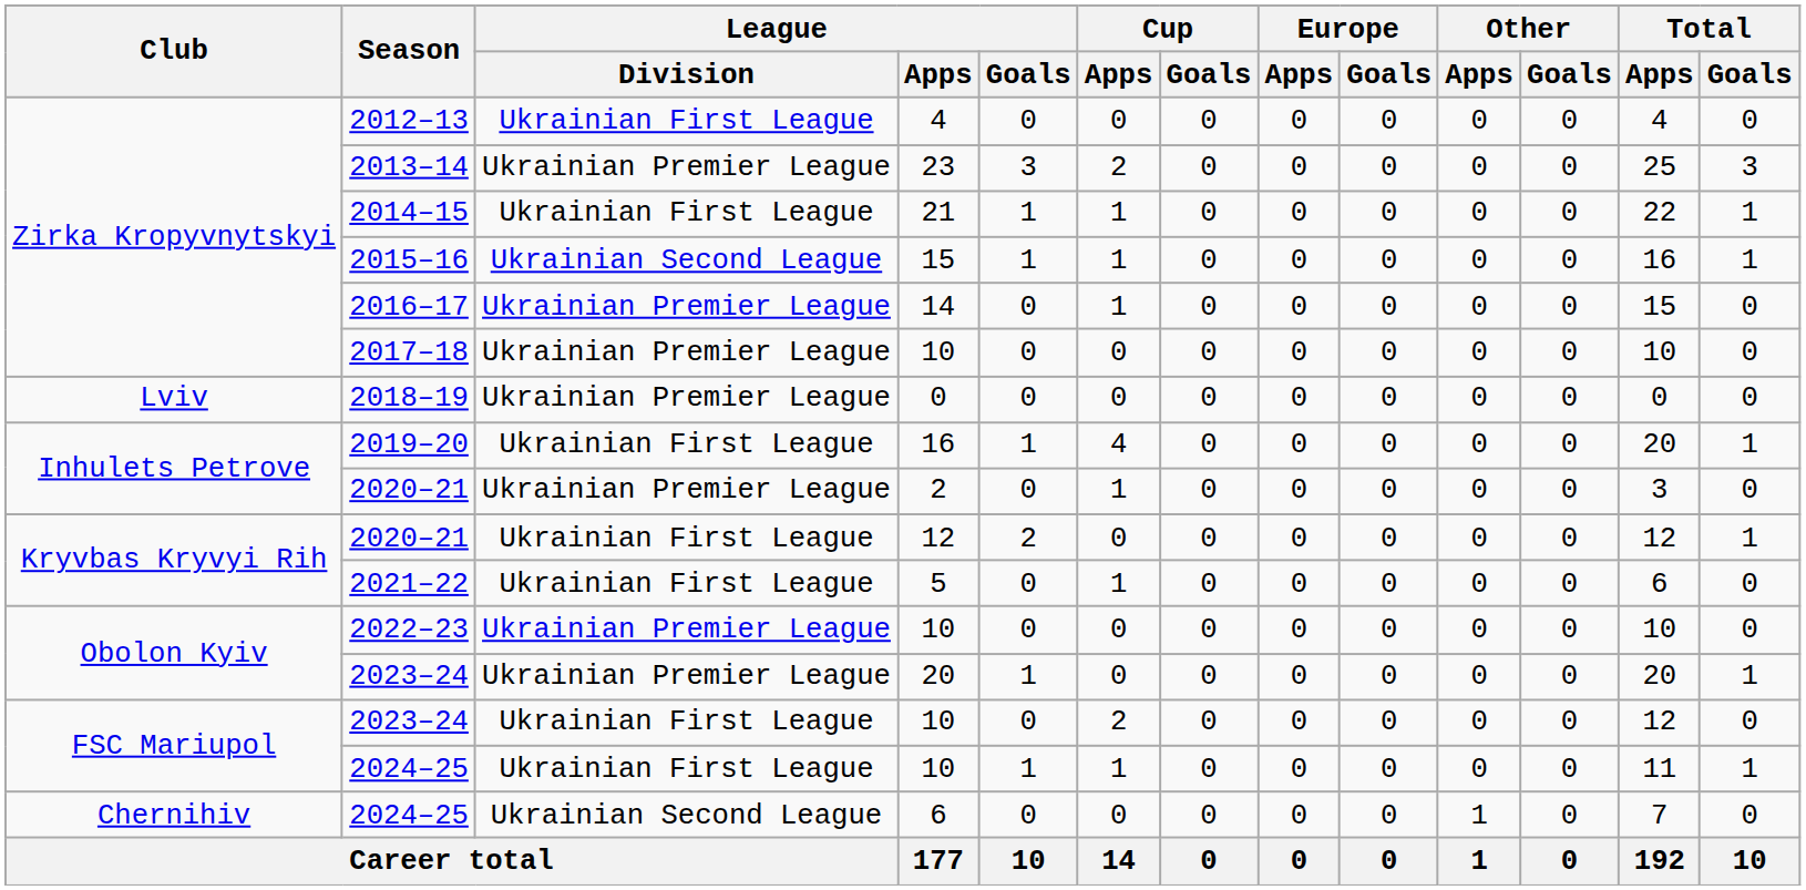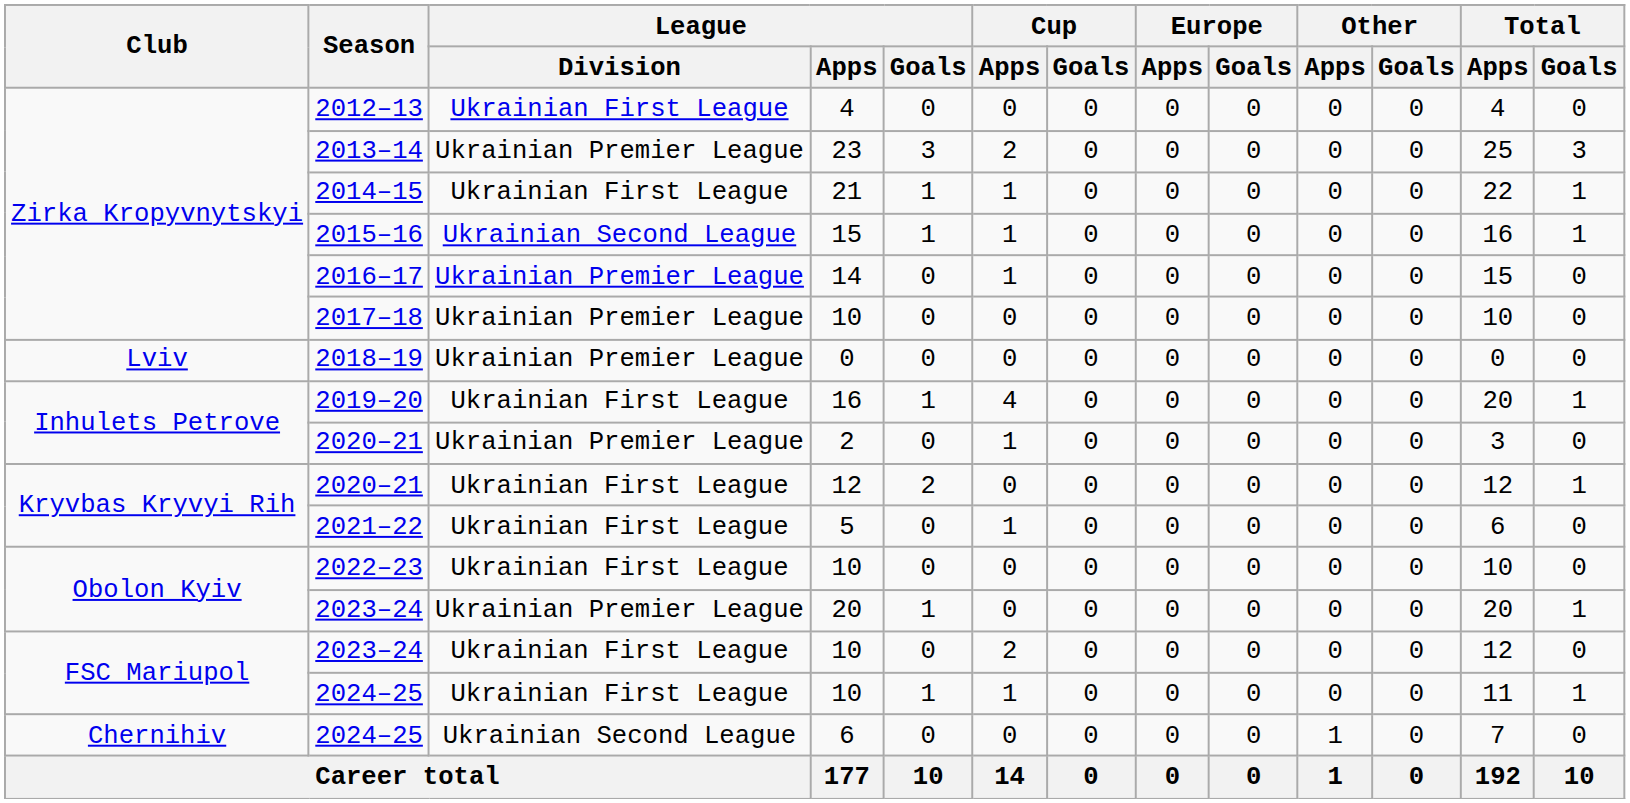 <table class="wikitable" style="text-align:center">
 <tr>
 <th rowspan="2">Club</th>
 <th rowspan="2">Season</th>
 <th colspan="3">League</th>
 <th colspan="2">Cup</th>
 <th colspan="2">Europe</th>
 <th colspan="2">Other</th>
 <th colspan="2">Total</th>
 </tr>
 <tr>
 <th>Division</th>
 <th>Apps</th>
 <th>Goals</th>
 <th>Apps</th>
 <th>Goals</th>
 <th>Apps</th>
 <th>Goals</th>
 <th>Apps</th>
 <th>Goals</th>
 <th>Apps</th>
 <th>Goals</th>
 </tr>
 <tr>
 <td rowspan="6"><a href='#'>Zirka Kropyvnytskyi</a></td>
 <td><a href='#'>2012–13</a></td>
 <td><a href='#'>Ukrainian First League</a></td>
 <td>4</td>
 <td>0</td>
 <td>0</td>
 <td>0</td>
 <td>0</td>
 <td>0</td>
 <td>0</td>
 <td>0</td>
 <td>4</td>
 <td>0</td>
 </tr>
 <tr>
 <td><a href='#'>2013–14</a></td>
 <td>Ukrainian Premier League</td>
 <td>23</td>
 <td>3</td>
 <td>2</td>
 <td>0</td>
 <td>0</td>
 <td>0</td>
 <td>0</td>
 <td>0</td>
 <td>25</td>
 <td>3</td>
 </tr>
 <tr>
 <td><a href='#'>2014–15</a></td>
 <td>Ukrainian First League</td>
 <td>21</td>
 <td>1</td>
 <td>1</td>
 <td>0</td>
 <td>0</td>
 <td>0</td>
 <td>0</td>
 <td>0</td>
 <td>22</td>
 <td>1</td>
 </tr>
 <tr>
 <td><a href='#'>2015–16</a></td>
 <td><a href='#'>Ukrainian Second League</a></td>
 <td>15</td>
 <td>1</td>
 <td>1</td>
 <td>0</td>
 <td>0</td>
 <td>0</td>
 <td>0</td>
 <td>0</td>
 <td>16</td>
 <td>1</td>
 </tr>
 <tr>
 <td><a href='#'>2016–17</a></td>
 <td><a href='#'>Ukrainian Premier League</a></td>
 <td>14</td>
 <td>0</td>
 <td>1</td>
 <td>0</td>
 <td>0</td>
 <td>0</td>
 <td>0</td>
 <td>0</td>
 <td>15</td>
 <td>0</td>
 </tr>
 <tr>
 <td><a href='#'>2017–18</a></td>
 <td>Ukrainian Premier League</td>
 <td>10</td>
 <td>0</td>
 <td>0</td>
 <td>0</td>
 <td>0</td>
 <td>0</td>
 <td>0</td>
 <td>0</td>
 <td>10</td>
 <td>0</td>
 </tr>
 <tr>
 <td rowspan="1"><a href='#'>Lviv</a></td>
 <td><a href='#'>2018–19</a></td>
 <td>Ukrainian Premier League</td>
 <td>0</td>
 <td>0</td>
 <td>0</td>
 <td>0</td>
 <td>0</td>
 <td>0</td>
 <td>0</td>
 <td>0</td>
 <td>0</td>
 <td>0</td>
 </tr>
 <tr>
 <td rowspan="2"><a href='#'>Inhulets Petrove</a></td>
 <td><a href='#'>2019–20</a></td>
 <td>Ukrainian First League</td>
 <td>16</td>
 <td>1</td>
 <td>4</td>
 <td>0</td>
 <td>0</td>
 <td>0</td>
 <td>0</td>
 <td>0</td>
 <td>20</td>
 <td>1</td>
 </tr>
 <tr>
 <td><a href='#'>2020–21</a></td>
 <td>Ukrainian Premier League</td>
 <td>2</td>
 <td>0</td>
 <td>1</td>
 <td>0</td>
 <td>0</td>
 <td>0</td>
 <td>0</td>
 <td>0</td>
 <td>3</td>
 <td>0</td>
 </tr>
 <tr>
 <td rowspan="2"><a href='#'>Kryvbas Kryvyi Rih</a></td>
 <td><a href='#'>2020–21</a></td>
 <td>Ukrainian First League</td>
 <td>12</td>
 <td>2</td>
 <td>0</td>
 <td>0</td>
 <td>0</td>
 <td>0</td>
 <td>0</td>
 <td>0</td>
 <td>12</td>
 <td>1</td>
 </tr>
 <tr>
 <td><a href='#'>2021–22</a></td>
 <td>Ukrainian First League</td>
 <td>5</td>
 <td>0</td>
 <td>1</td>
 <td>0</td>
 <td>0</td>
 <td>0</td>
 <td>0</td>
 <td>0</td>
 <td>6</td>
 <td>0</td>
 </tr>
 <tr>
 <td rowspan="2"><a href='#'>Obolon Kyiv</a></td>
 <td><a href='#'>2022–23</a></td>
-<td><a href='#'>Ukrainian Premier League</a></td>
+<td>Ukrainian First League</td>
 <td>10</td>
 <td>0</td>
 <td>0</td>
 <td>0</td>
 <td>0</td>
 <td>0</td>
 <td>0</td>
 <td>0</td>
 <td>10</td>
 <td>0</td>
 </tr>
 <tr>
 <td><a href='#'>2023–24</a></td>
 <td>Ukrainian Premier League</td>
 <td>20</td>
 <td>1</td>
 <td>0</td>
 <td>0</td>
 <td>0</td>
 <td>0</td>
 <td>0</td>
 <td>0</td>
 <td>20</td>
 <td>1</td>
 </tr>
 <tr>
 <td rowspan="2"><a href='#'>FSC Mariupol</a></td>
 <td><a href='#'>2023–24</a></td>
 <td>Ukrainian First League</td>
 <td>10</td>
 <td>0</td>
 <td>2</td>
 <td>0</td>
 <td>0</td>
 <td>0</td>
 <td>0</td>
 <td>0</td>
 <td>12</td>
 <td>0</td>
 </tr>
 <tr>
 <td><a href='#'>2024–25</a></td>
 <td>Ukrainian First League</td>
 <td>10</td>
 <td>1</td>
 <td>1</td>
 <td>0</td>
 <td>0</td>
 <td>0</td>
 <td>0</td>
 <td>0</td>
 <td>11</td>
 <td>1</td>
 </tr>
 <tr>
 <td><a href='#'>Chernihiv</a></td>
 <td><a href='#'>2024–25</a></td>
 <td>Ukrainian Second League</td>
 <td>6</td>
 <td>0</td>
 <td>0</td>
 <td>0</td>
 <td>0</td>
 <td>0</td>
 <td>1</td>
 <td>0</td>
 <td>7</td>
 <td>0</td>
 </tr>
 <tr>
 <th colspan="3">Career total</th>
 <th>177</th>
 <th>10</th>
 <th>14</th>
 <th>0</th>
 <th>0</th>
 <th>0</th>
 <th>1</th>
 <th>0</th>
 <th>192</th>
 <th>10</th>
 </tr>
 </table>
